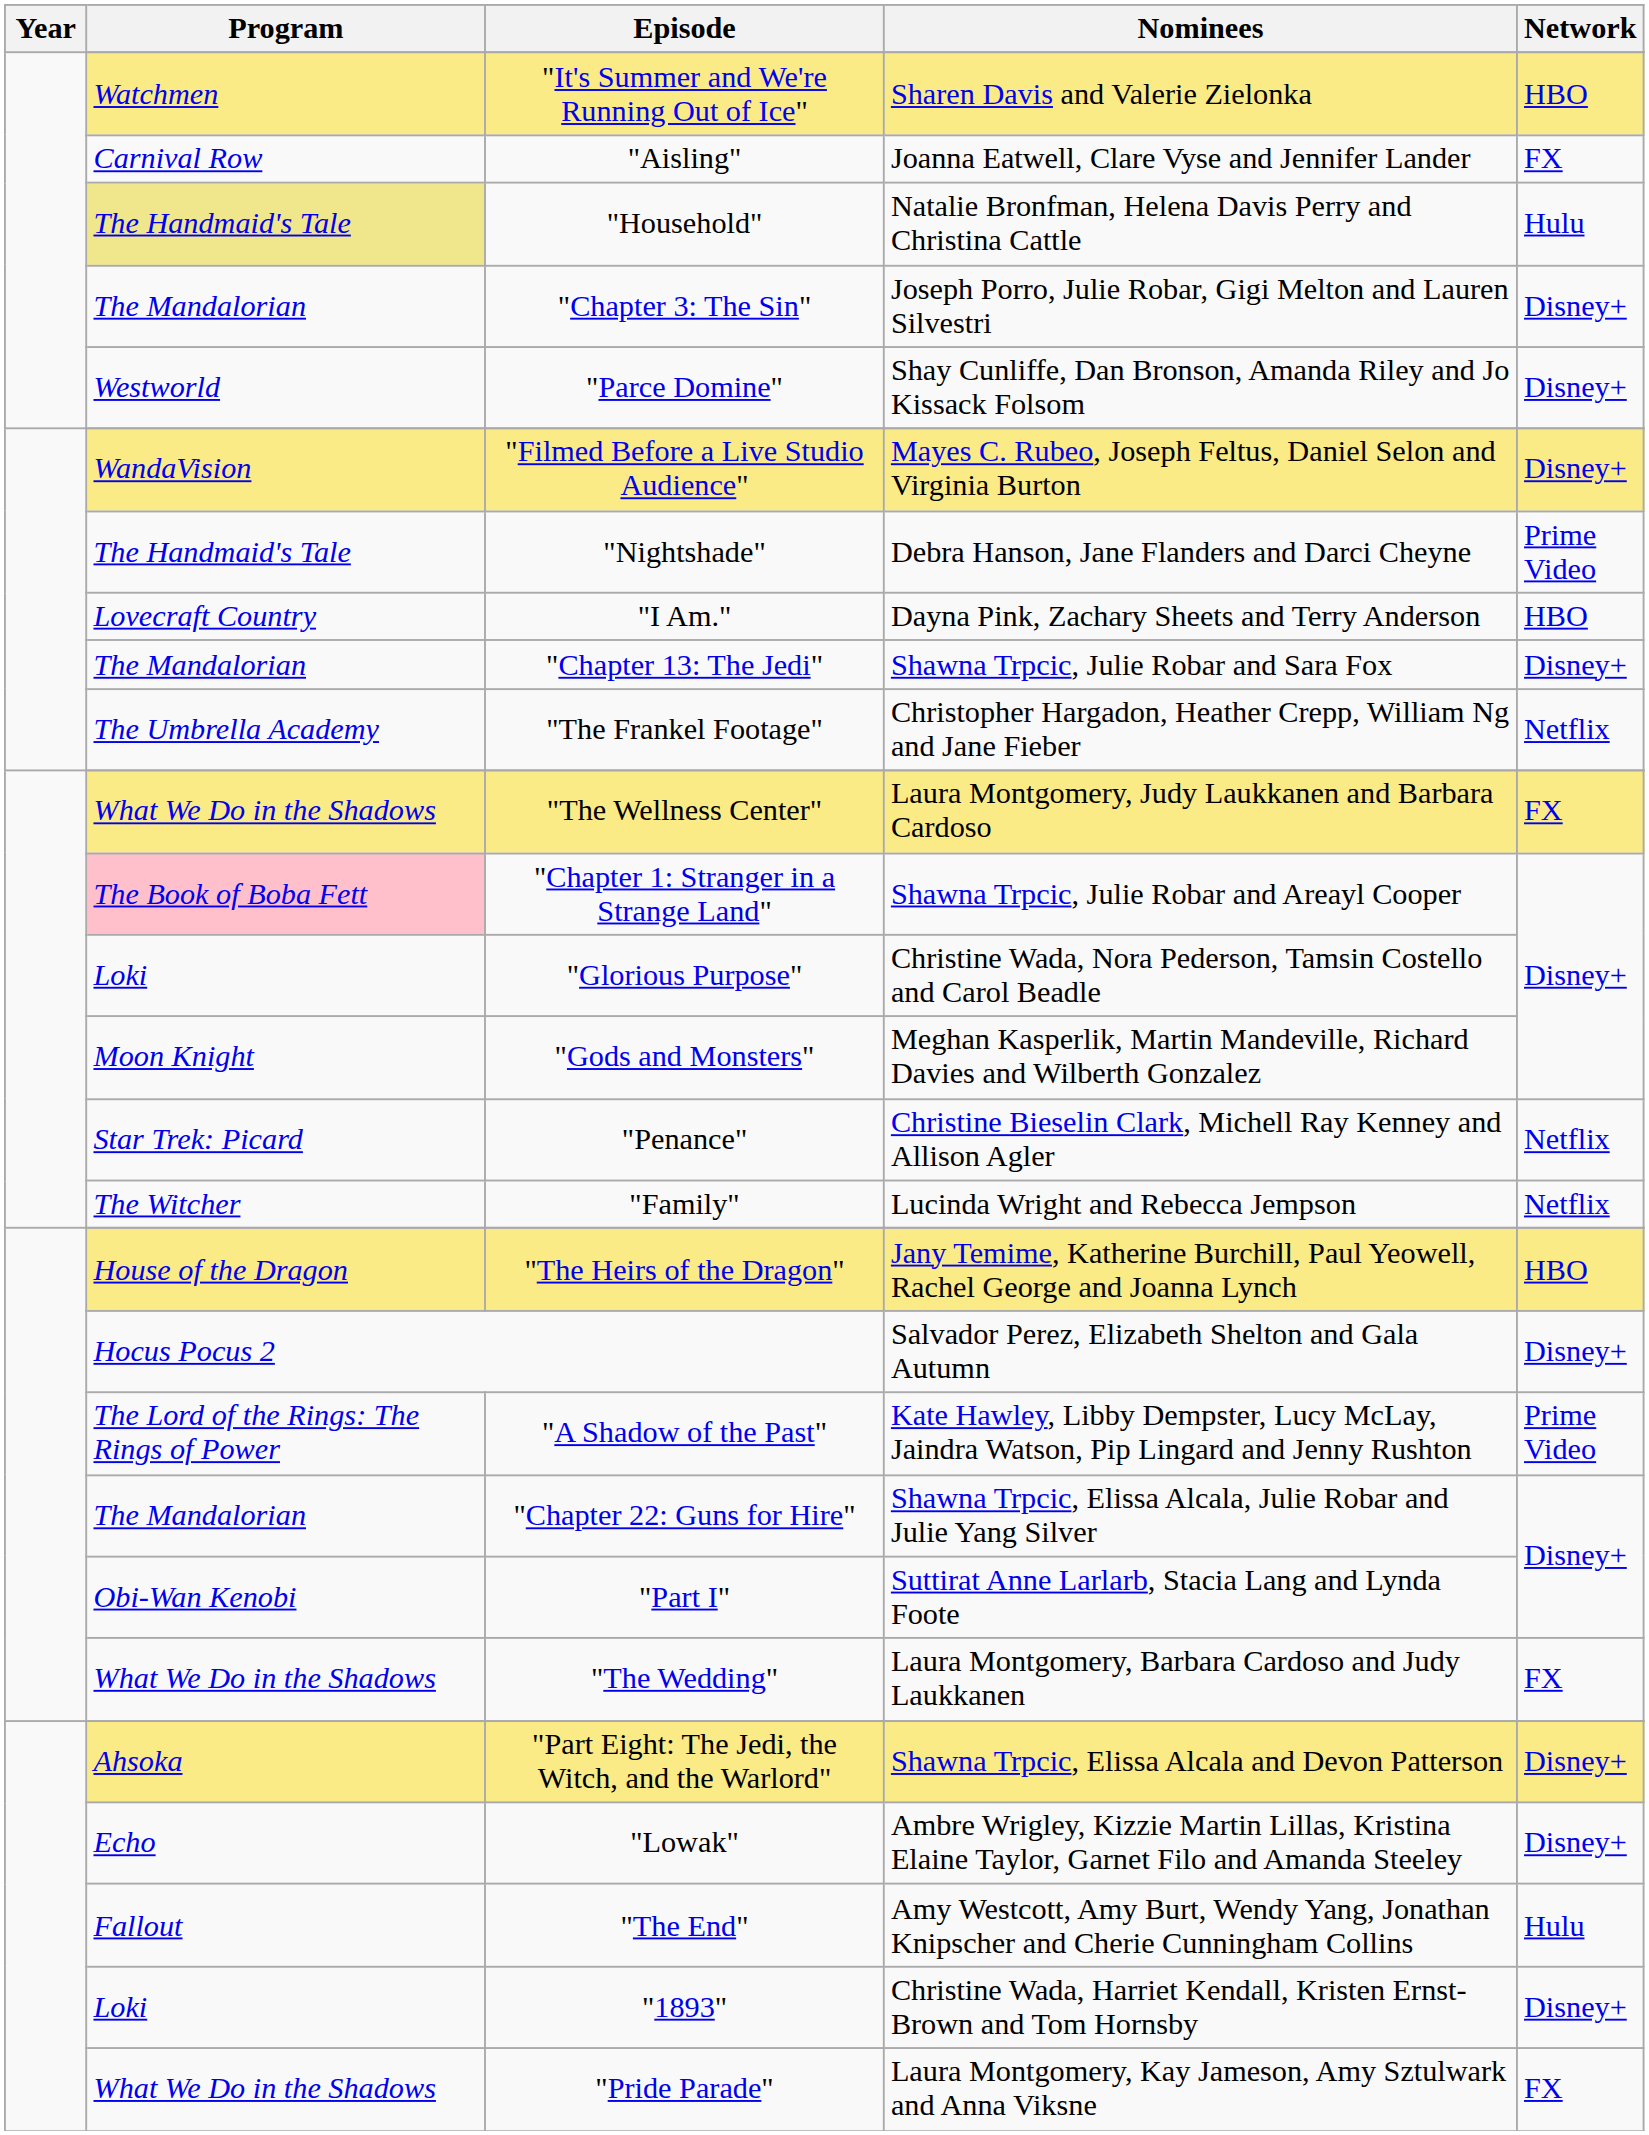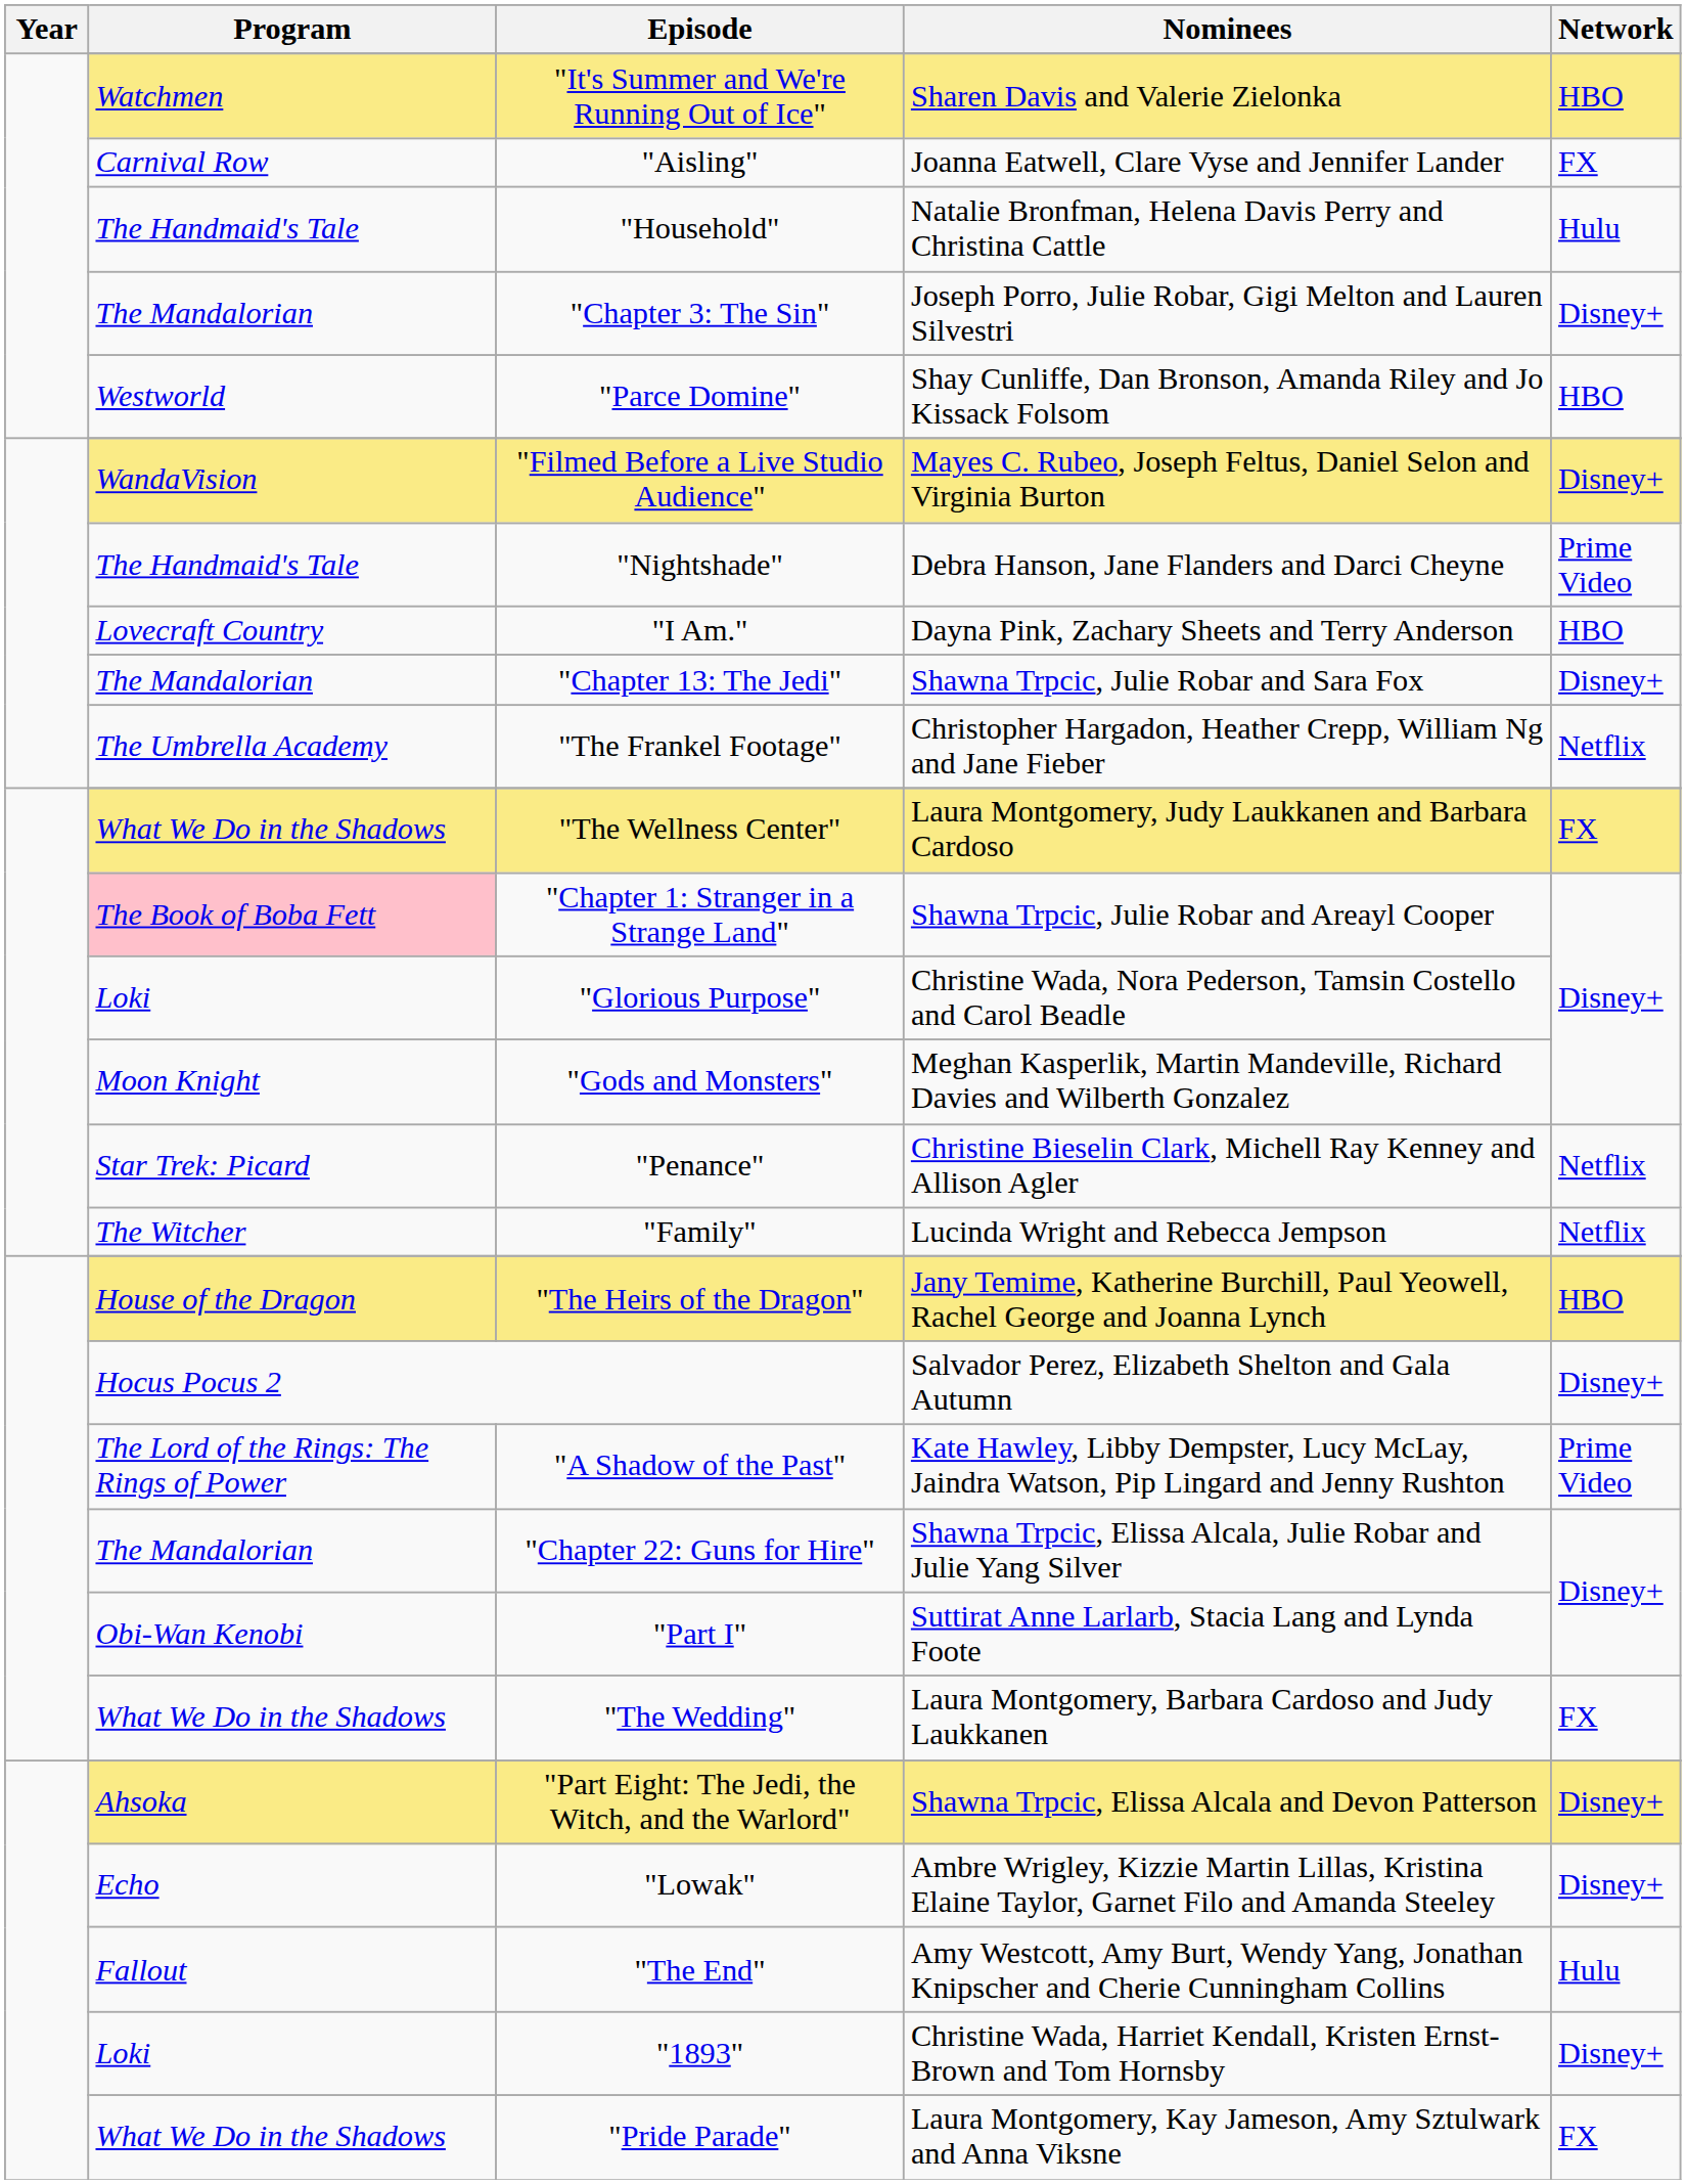 <table class="wikitable">
 <tr>
 <th width="5%">Year</th>
 <th width="25%">Program</th>
 <th width="25%">Episode</th>
 <th width="40%">Nominees</th>
 <th width="5%">Network</th>
 </tr>
 <tr>
 <td rowspan="6" style="text"=align:center;></td>
 </tr>
 <tr style="background:#FAEB86;">
 <td><em><a href='#'>Watchmen</a></em></td>
 <td align=center>"<a href='#'>It's Summer and We're Running Out of Ice</a>"</td>
 <td><a href='#'>Sharen Davis</a> and Valerie Zielonka</td>
 <td><a href='#'>HBO</a></td>
 </tr>
 <tr>
 <td><em><a href='#'>Carnival Row</a></em></td>
 <td align=center>"Aisling"</td>
 <td>Joanna Eatwell, Clare Vyse and Jennifer Lander</td>
 <td><a href='#'>FX</a></td>
 </tr>
 <tr>
-<td style="background: khaki;"><em><a href='#'>The Handmaid's Tale</a></em></td>
+<td><em><a href='#'>The Handmaid's Tale</a></em></td>
 <td align=center>"Household"</td>
 <td>Natalie Bronfman, Helena Davis Perry and Christina Cattle</td>
 <td><a href='#'>Hulu</a></td>
 </tr>
 <tr>
 <td><em><a href='#'>The Mandalorian</a></em></td>
 <td align=center>"<a href='#'>Chapter 3: The Sin</a>"</td>
 <td>Joseph Porro, Julie Robar, Gigi Melton and Lauren Silvestri</td>
 <td><a href='#'>Disney+</a></td>
 </tr>
 <tr>
 <td><em><a href='#'>Westworld</a></em></td>
 <td align=center>"<a href='#'>Parce Domine</a>"</td>
 <td>Shay Cunliffe, Dan Bronson, Amanda Riley and Jo Kissack Folsom</td>
-<td><a href='#'>Disney+</a></td>
+<td><a href='#'>HBO</a></td>
 </tr>
 <tr>
 <td rowspan="6" style="text"=align:center;></td>
 </tr>
 <tr style="background:#FAEB86;">
 <td><em><a href='#'>WandaVision</a></em></td>
 <td align=center>"<a href='#'>Filmed Before a Live Studio Audience</a>"</td>
 <td><a href='#'>Mayes C. Rubeo</a>, Joseph Feltus, Daniel Selon and Virginia Burton</td>
 <td><a href='#'>Disney+</a></td>
 </tr>
 <tr>
 <td><em><a href='#'>The Handmaid's Tale</a></em></td>
 <td align=center>"Nightshade"</td>
 <td>Debra Hanson, Jane Flanders and Darci Cheyne</td>
 <td><a href='#'>Prime Video</a></td>
 </tr>
 <tr>
 <td><em><a href='#'>Lovecraft Country</a></em></td>
 <td align=center>"I Am."</td>
 <td>Dayna Pink, Zachary Sheets and Terry Anderson</td>
 <td><a href='#'>HBO</a></td>
 </tr>
 <tr>
 <td><em><a href='#'>The Mandalorian</a></em></td>
 <td align=center>"<a href='#'>Chapter 13: The Jedi</a>"</td>
 <td><a href='#'>Shawna Trpcic</a>, Julie Robar and Sara Fox</td>
 <td><a href='#'>Disney+</a></td>
 </tr>
 <tr>
 <td><em><a href='#'>The Umbrella Academy</a></em></td>
 <td align=center>"The Frankel Footage"</td>
 <td>Christopher Hargadon, Heather Crepp, William Ng and Jane Fieber</td>
 <td><a href='#'>Netflix</a></td>
 </tr>
 <tr>
 <td rowspan="7" style="text"=align:center;></td>
 </tr>
 <tr style="background:#FAEB86;">
 <td><em><a href='#'>What We Do in the Shadows</a></em></td>
 <td align=center>"The Wellness Center"</td>
 <td>Laura Montgomery, Judy Laukkanen and Barbara Cardoso</td>
 <td><a href='#'>FX</a></td>
 </tr>
 <tr>
 <td style="background: pink;"><em><a href='#'>The Book of Boba Fett</a></em></td>
 <td align=center>"<a href='#'>Chapter 1: Stranger in a Strange Land</a>"</td>
 <td><a href='#'>Shawna Trpcic</a>, Julie Robar and Areayl Cooper</td>
 <td rowspan=3><a href='#'>Disney+</a></td>
 </tr>
 <tr>
 <td><em><a href='#'>Loki</a></em></td>
 <td align=center>"<a href='#'>Glorious Purpose</a>"</td>
 <td>Christine Wada, Nora Pederson, Tamsin Costello and Carol Beadle</td>
 </tr>
 <tr>
 <td><em><a href='#'>Moon Knight</a></em></td>
 <td align=center>"<a href='#'>Gods and Monsters</a>"</td>
 <td>Meghan Kasperlik, Martin Mandeville, Richard Davies and Wilberth Gonzalez</td>
 </tr>
 <tr>
 <td><em><a href='#'>Star Trek: Picard</a></em></td>
 <td align=center>"Penance"</td>
 <td><a href='#'>Christine Bieselin Clark</a>, Michell Ray Kenney and Allison Agler</td>
 <td><a href='#'>Netflix</a></td>
 </tr>
 <tr>
 <td><em><a href='#'>The Witcher</a></em></td>
 <td align=center>"Family"</td>
 <td>Lucinda Wright and Rebecca Jempson</td>
 <td><a href='#'>Netflix</a></td>
 </tr>
 <tr>
 <td rowspan="7" style="text"=align:center;></td>
 </tr>
 <tr style="background:#FAEB86;">
 <td><em><a href='#'>House of the Dragon</a></em></td>
 <td align=center>"<a href='#'>The Heirs of the Dragon</a>"</td>
 <td><a href='#'>Jany Temime</a>, Katherine Burchill, Paul Yeowell, Rachel George and Joanna Lynch</td>
 <td><a href='#'>HBO</a></td>
 </tr>
 <tr>
 <td colspan="2"><em><a href='#'>Hocus Pocus 2</a></em></td>
 <td>Salvador Perez, Elizabeth Shelton and Gala Autumn</td>
 <td><a href='#'>Disney+</a></td>
 </tr>
 <tr>
 <td><em><a href='#'>The Lord of the Rings: The Rings of Power</a></em></td>
 <td align=center>"<a href='#'>A Shadow of the Past</a>"</td>
 <td><a href='#'>Kate Hawley</a>, Libby Dempster, Lucy McLay, Jaindra Watson, Pip Lingard and Jenny Rushton</td>
 <td><a href='#'>Prime Video</a></td>
 </tr>
 <tr>
 <td><em><a href='#'>The Mandalorian</a></em></td>
 <td align=center>"<a href='#'>Chapter 22: Guns for Hire</a>"</td>
 <td><a href='#'>Shawna Trpcic</a>, Elissa Alcala, Julie Robar and Julie Yang Silver</td>
 <td rowspan="2"><a href='#'>Disney+</a></td>
 </tr>
 <tr>
 <td><em><a href='#'>Obi-Wan Kenobi</a></em></td>
 <td align=center>"<a href='#'>Part I</a>"</td>
 <td><a href='#'>Suttirat Anne Larlarb</a>, Stacia Lang and Lynda Foote</td>
 </tr>
 <tr>
 <td><em><a href='#'>What We Do in the Shadows</a></em></td>
 <td align=center>"<a href='#'>The Wedding</a>"</td>
 <td>Laura Montgomery, Barbara Cardoso and Judy Laukkanen</td>
 <td><a href='#'>FX</a></td>
 </tr>
 <tr>
 <td rowspan="6" style="text"=align:center;></td>
 </tr>
 <tr style="background:#FAEB86;">
 <td><em><a href='#'>Ahsoka</a></em></td>
 <td align=center>"Part Eight: The Jedi, the Witch, and the Warlord"</td>
 <td><a href='#'>Shawna Trpcic</a>, Elissa Alcala and Devon Patterson</td>
 <td><a href='#'>Disney+</a></td>
 </tr>
 <tr>
 <td><em><a href='#'>Echo</a></em></td>
 <td align=center>"Lowak"</td>
 <td>Ambre Wrigley, Kizzie Martin Lillas, Kristina Elaine Taylor, Garnet Filo and Amanda Steeley</td>
 <td><a href='#'>Disney+</a></td>
 </tr>
 <tr>
 <td><em><a href='#'>Fallout</a></em></td>
 <td align=center>"<a href='#'>The End</a>"</td>
 <td>Amy Westcott, Amy Burt, Wendy Yang, Jonathan Knipscher and Cherie Cunningham Collins</td>
 <td><a href='#'>Hulu</a></td>
 </tr>
 <tr>
 <td><em><a href='#'>Loki</a></em></td>
 <td align=center>"<a href='#'>1893</a>"</td>
 <td>Christine Wada, Harriet Kendall, Kristen Ernst-Brown and Tom Hornsby</td>
 <td><a href='#'>Disney+</a></td>
 </tr>
 <tr>
 <td><em><a href='#'>What We Do in the Shadows</a></em></td>
 <td align=center>"<a href='#'>Pride Parade</a>"</td>
 <td>Laura Montgomery, Kay Jameson, Amy Sztulwark and Anna Viksne</td>
 <td><a href='#'>FX</a></td>
 </tr>
 </table>
